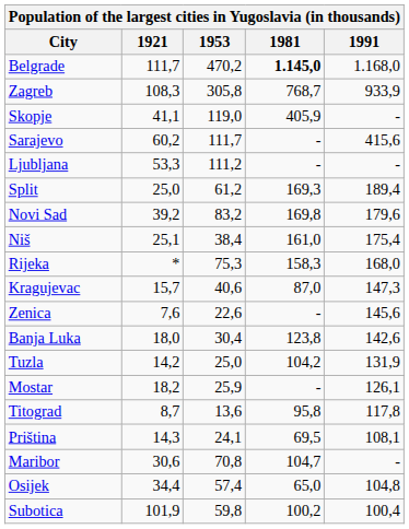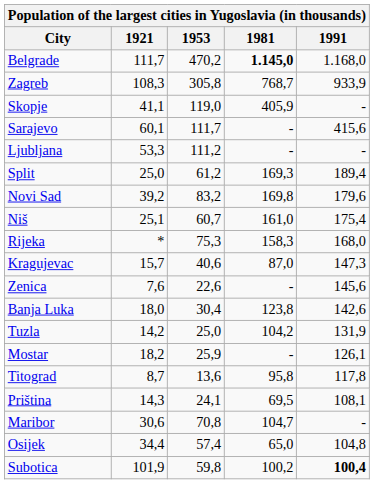 <table class="wikitable sortable">
 <tr>
 <th colspan="5" class="hintergrundfarbe6">Population of the largest cities in Yugoslavia (in thousands)</th>
 </tr>
 <tr>
 <th>City</th>
 <th>1921</th>
 <th>1953</th>
 <th>1981</th>
 <th>1991</th>
 </tr>
 <tr>
 <td><a href='#'>Belgrade</a></td>
 <td align="right">111,7</td>
 <td align="right">470,2</td>
 <td align="right"><strong>1.145,0</strong></td>
 <td align="right">1.168,0</td>
 </tr>
 <tr>
 <td><a href='#'>Zagreb</a></td>
 <td align="right">108,3</td>
 <td align="right">305,8</td>
 <td align="right">768,7</td>
 <td align="right">933,9</td>
 </tr>
 <tr>
 <td><a href='#'>Skopje</a></td>
 <td align="right">41,1</td>
 <td align="right">119,0</td>
 <td align="right">405,9</td>
 <td align="right">-</td>
 </tr>
 <tr>
 <td><a href='#'>Sarajevo</a></td>
-<td align="right">60,2</td>
+<td align="right">60,1</td>
 <td align="right">111,7</td>
 <td align="right">-</td>
 <td align="right">415,6</td>
 </tr>
 <tr>
 <td><a href='#'>Ljubljana</a></td>
 <td align="right">53,3</td>
 <td align="right">111,2</td>
 <td align="right">-</td>
 <td align="right">-</td>
 </tr>
 <tr>
 <td><a href='#'>Split</a></td>
 <td align="right">25,0</td>
 <td align="right">61,2</td>
 <td align="right">169,3</td>
 <td align="right">189,4</td>
 </tr>
 <tr>
 <td><a href='#'>Novi Sad</a></td>
 <td align="right">39,2</td>
 <td align="right">83,2</td>
 <td align="right">169,8</td>
 <td align="right">179,6</td>
 </tr>
 <tr>
 <td><a href='#'>Niš</a></td>
 <td align="right">25,1</td>
-<td align="right">38,4</td>
+<td align="right">60,7</td>
 <td align="right">161,0</td>
 <td align="right">175,4</td>
 </tr>
 <tr>
 <td><a href='#'>Rijeka</a></td>
 <td align="right">*</td>
 <td align="right">75,3</td>
 <td align="right">158,3</td>
 <td align="right">168,0</td>
 </tr>
 <tr>
 <td><a href='#'>Kragujevac</a></td>
 <td align="right">15,7</td>
 <td align="right">40,6</td>
 <td align="right">87,0</td>
 <td align="right">147,3</td>
 </tr>
 <tr>
 <td><a href='#'>Zenica</a></td>
 <td align="right">7,6</td>
 <td align="right">22,6</td>
 <td align="right">-</td>
 <td align="right">145,6</td>
 </tr>
 <tr>
 <td><a href='#'>Banja Luka</a></td>
 <td align="right">18,0</td>
 <td align="right">30,4</td>
 <td align="right">123,8</td>
 <td align="right">142,6</td>
 </tr>
 <tr>
 <td><a href='#'>Tuzla</a></td>
 <td align="right">14,2</td>
 <td align="right">25,0</td>
 <td align="right">104,2</td>
 <td align="right">131,9</td>
 </tr>
 <tr>
 <td><a href='#'>Mostar</a></td>
 <td align="right">18,2</td>
 <td align="right">25,9</td>
 <td align="right">-</td>
 <td align="right">126,1</td>
 </tr>
 <tr>
 <td><a href='#'>Titograd</a></td>
 <td align="right">8,7</td>
 <td align="right">13,6</td>
 <td align="right">95,8</td>
 <td align="right">117,8</td>
 </tr>
 <tr>
 <td><a href='#'>Priština</a></td>
 <td align="right">14,3</td>
 <td align="right">24,1</td>
 <td align="right">69,5</td>
 <td align="right">108,1</td>
 </tr>
 <tr>
 <td><a href='#'>Maribor</a></td>
 <td align="right">30,6</td>
 <td align="right">70,8</td>
 <td align="right">104,7</td>
 <td align="right">-</td>
 </tr>
 <tr>
 <td><a href='#'>Osijek</a></td>
 <td align="right">34,4</td>
 <td align="right">57,4</td>
 <td align="right">65,0</td>
 <td align="right">104,8</td>
 </tr>
 <tr>
 <td><a href='#'>Subotica</a></td>
 <td align="right">101,9</td>
 <td align="right">59,8</td>
 <td align="right">100,2</td>
-<td align="right">100,4</td>
+<td align="right"><strong>100,4</strong></td>
 </tr>
 </table>
